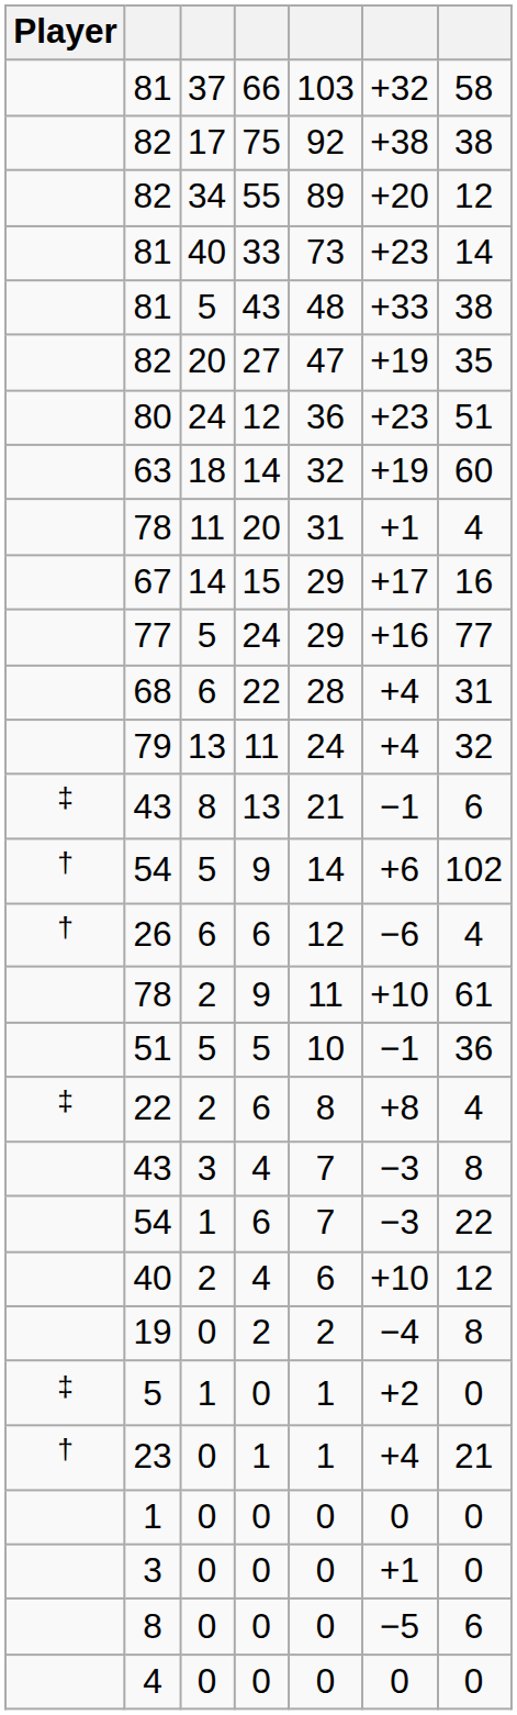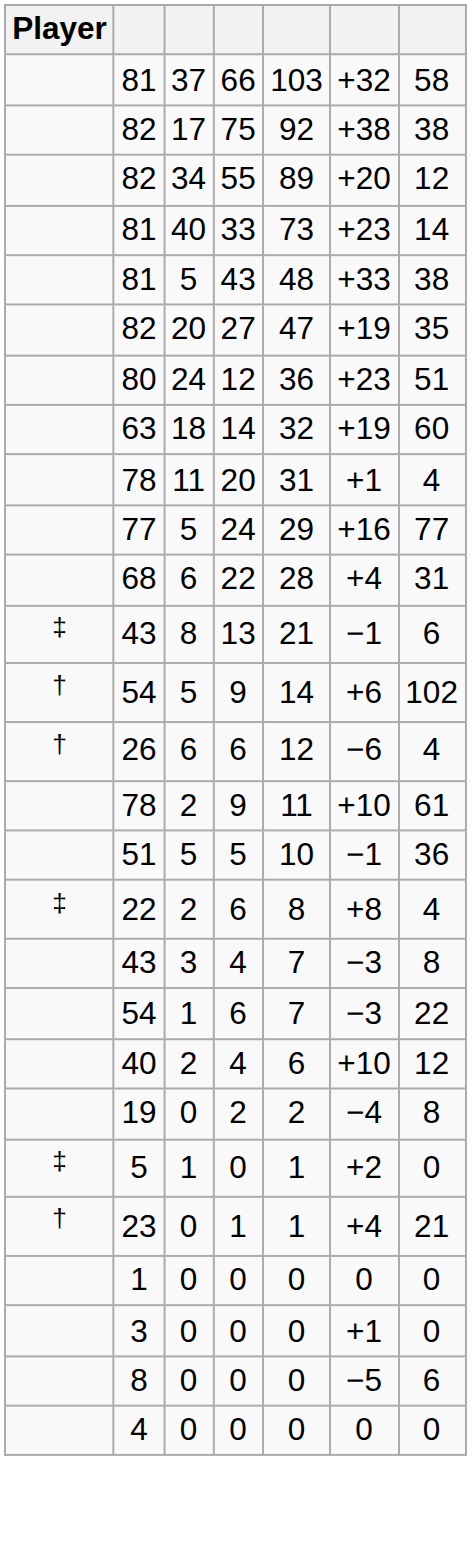 <table class="wikitable sortable" style="text-align:center;">
 <tr>
 <th>Player</th>
 <th></th>
 <th></th>
 <th></th>
 <th></th>
 <th data-sort-type="number"></th>
 <th></th>
 </tr>
 <tr>
 <td></td>
 <td>81</td>
 <td>37</td>
 <td>66</td>
 <td>103</td>
 <td>+32</td>
 <td>58</td>
 </tr>
 <tr>
 <td></td>
 <td>82</td>
 <td>17</td>
 <td>75</td>
 <td>92</td>
 <td>+38</td>
 <td>38</td>
 </tr>
 <tr>
 <td></td>
 <td>82</td>
 <td>34</td>
 <td>55</td>
 <td>89</td>
 <td>+20</td>
 <td>12</td>
 </tr>
 <tr>
 <td></td>
 <td>81</td>
 <td>40</td>
 <td>33</td>
 <td>73</td>
 <td>+23</td>
 <td>14</td>
 </tr>
 <tr>
 <td></td>
 <td>81</td>
 <td>5</td>
 <td>43</td>
 <td>48</td>
 <td>+33</td>
 <td>38</td>
 </tr>
 <tr>
 <td></td>
 <td>82</td>
 <td>20</td>
 <td>27</td>
 <td>47</td>
 <td>+19</td>
 <td>35</td>
 </tr>
 <tr>
 <td></td>
 <td>80</td>
 <td>24</td>
 <td>12</td>
 <td>36</td>
 <td>+23</td>
 <td>51</td>
 </tr>
 <tr>
 <td></td>
 <td>63</td>
 <td>18</td>
 <td>14</td>
 <td>32</td>
 <td>+19</td>
 <td>60</td>
 </tr>
 <tr>
 <td></td>
 <td>78</td>
 <td>11</td>
 <td>20</td>
 <td>31</td>
 <td>+1</td>
 <td>4</td>
 </tr>
 <tr>
 <td></td>
-<td>67</td>
-<td>14</td>
-<td>15</td>
-<td>29</td>
-<td>+17</td>
-<td>16</td>
-</tr>
-<tr>
-<td></td>
 <td>77</td>
 <td>5</td>
 <td>24</td>
 <td>29</td>
 <td>+16</td>
 <td>77</td>
 </tr>
 <tr>
 <td></td>
 <td>68</td>
 <td>6</td>
 <td>22</td>
 <td>28</td>
 <td>+4</td>
 <td>31</td>
-</tr>
-<tr>
-<td></td>
-<td>79</td>
-<td>13</td>
-<td>11</td>
-<td>24</td>
-<td>+4</td>
-<td>32</td>
 </tr>
 <tr>
 <td><sup>‡</sup></td>
 <td>43</td>
 <td>8</td>
 <td>13</td>
 <td>21</td>
 <td>−1</td>
 <td>6</td>
 </tr>
 <tr>
 <td><sup>†</sup></td>
 <td>54</td>
 <td>5</td>
 <td>9</td>
 <td>14</td>
 <td>+6</td>
 <td>102</td>
 </tr>
 <tr>
 <td><sup>†</sup></td>
 <td>26</td>
 <td>6</td>
 <td>6</td>
 <td>12</td>
 <td>−6</td>
 <td>4</td>
 </tr>
 <tr>
 <td></td>
 <td>78</td>
 <td>2</td>
 <td>9</td>
 <td>11</td>
 <td>+10</td>
 <td>61</td>
 </tr>
 <tr>
 <td></td>
 <td>51</td>
 <td>5</td>
 <td>5</td>
 <td>10</td>
 <td>−1</td>
 <td>36</td>
 </tr>
 <tr>
 <td><sup>‡</sup></td>
 <td>22</td>
 <td>2</td>
 <td>6</td>
 <td>8</td>
 <td>+8</td>
 <td>4</td>
 </tr>
 <tr>
 <td></td>
 <td>43</td>
 <td>3</td>
 <td>4</td>
 <td>7</td>
 <td>−3</td>
 <td>8</td>
 </tr>
 <tr>
 <td></td>
 <td>54</td>
 <td>1</td>
 <td>6</td>
 <td>7</td>
 <td>−3</td>
 <td>22</td>
 </tr>
 <tr>
 <td></td>
 <td>40</td>
 <td>2</td>
 <td>4</td>
 <td>6</td>
 <td>+10</td>
 <td>12</td>
 </tr>
 <tr>
 <td></td>
 <td>19</td>
 <td>0</td>
 <td>2</td>
 <td>2</td>
 <td>−4</td>
 <td>8</td>
 </tr>
 <tr>
 <td><sup>‡</sup></td>
 <td>5</td>
 <td>1</td>
 <td>0</td>
 <td>1</td>
 <td>+2</td>
 <td>0</td>
 </tr>
 <tr>
 <td><sup>†</sup></td>
 <td>23</td>
 <td>0</td>
 <td>1</td>
 <td>1</td>
 <td>+4</td>
 <td>21</td>
 </tr>
 <tr>
 <td></td>
 <td>1</td>
 <td>0</td>
 <td>0</td>
 <td>0</td>
 <td>0</td>
 <td>0</td>
 </tr>
 <tr>
 <td></td>
 <td>3</td>
 <td>0</td>
 <td>0</td>
 <td>0</td>
 <td>+1</td>
 <td>0</td>
 </tr>
 <tr>
 <td></td>
 <td>8</td>
 <td>0</td>
 <td>0</td>
 <td>0</td>
 <td>−5</td>
 <td>6</td>
 </tr>
 <tr>
 <td></td>
 <td>4</td>
 <td>0</td>
 <td>0</td>
 <td>0</td>
 <td>0</td>
 <td>0</td>
 </tr>
 </table>
